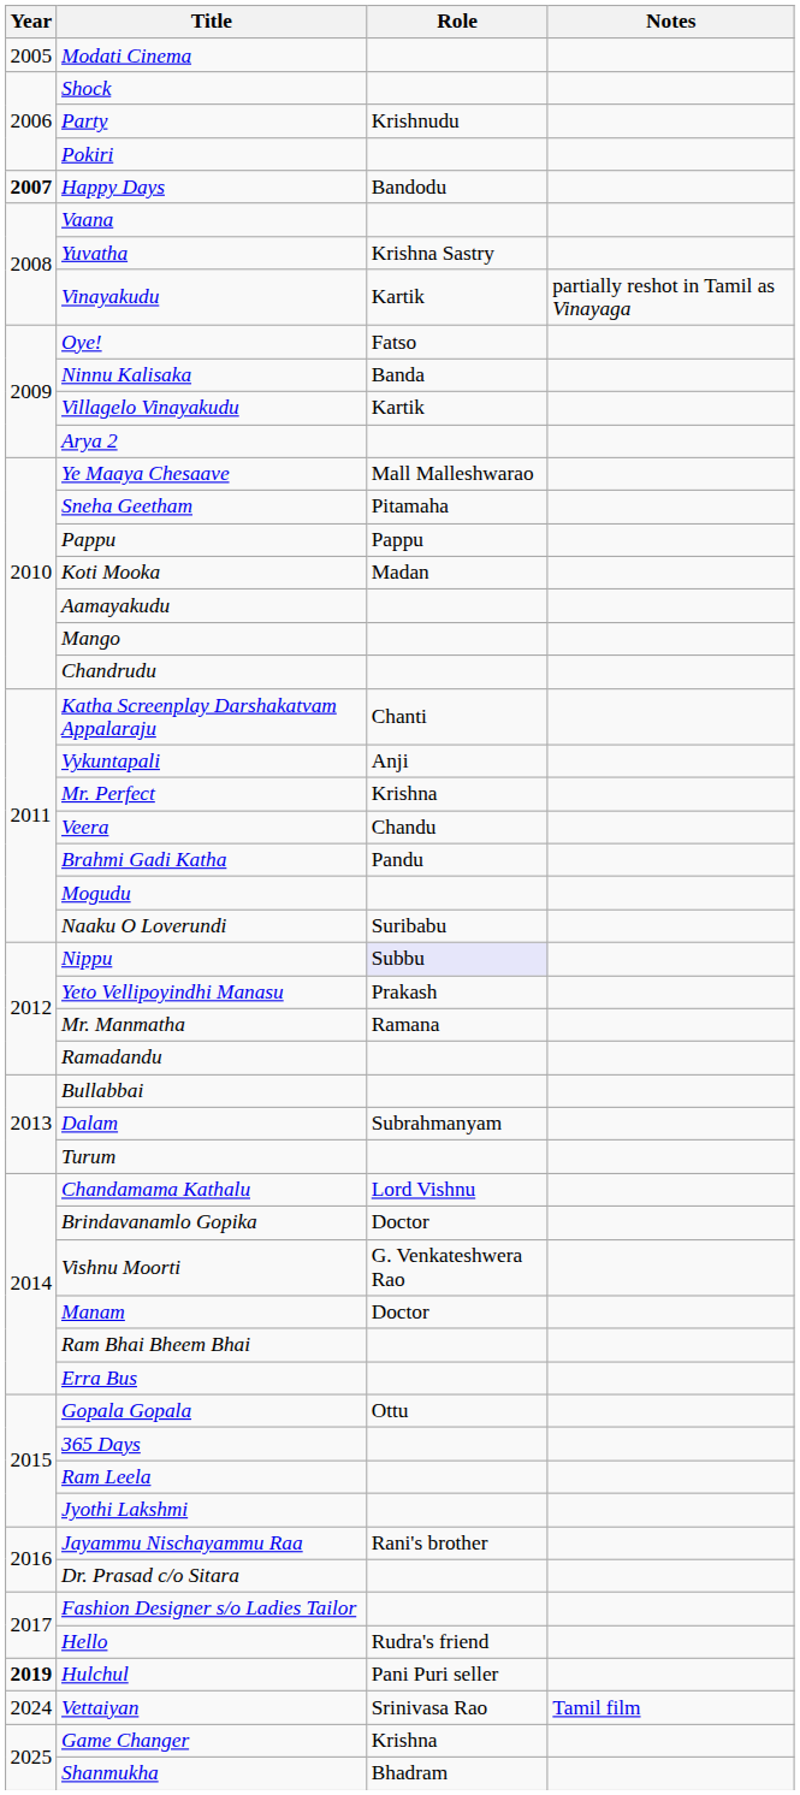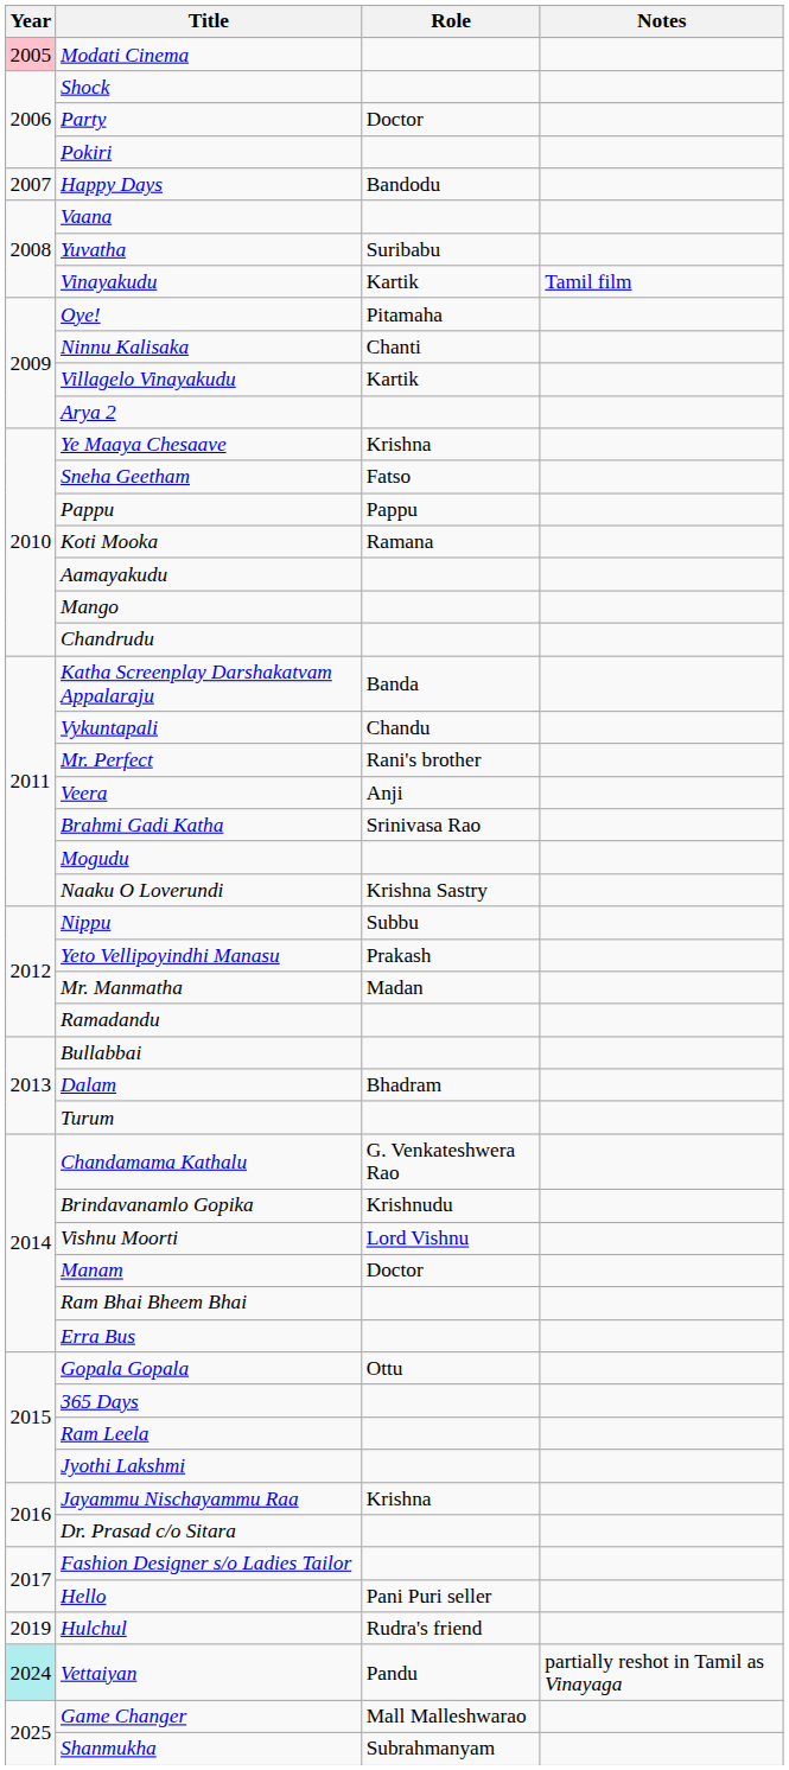 <table class="wikitable sortable">
 <tr>
 <th>Year</th>
 <th>Title</th>
 <th>Role</th>
 <th>Notes</th>
 </tr>
 <tr>
-<td>2005</td>
+<td style="background: pink;">2005</td>
 <td><em><a href='#'>Modati Cinema</a></em></td>
 <td></td>
 <td></td>
 </tr>
 <tr>
 <td rowspan="3">2006</td>
 <td><em><a href='#'>Shock</a></em></td>
 <td></td>
 <td></td>
 </tr>
 <tr>
 <td><em><a href='#'>Party</a></em></td>
-<td>Krishnudu</td>
+<td>Doctor</td>
 <td></td>
 </tr>
 <tr>
 <td><em><a href='#'>Pokiri</a></em></td>
 <td></td>
 <td></td>
 </tr>
 <tr>
-<td><strong>2007</strong></td>
+<td>2007</td>
 <td><em><a href='#'>Happy Days</a></em></td>
 <td>Bandodu</td>
 <td></td>
 </tr>
 <tr>
 <td rowspan="3">2008</td>
 <td><em><a href='#'>Vaana</a></em></td>
 <td></td>
 <td></td>
 </tr>
 <tr>
 <td><em><a href='#'>Yuvatha</a></em></td>
-<td>Krishna Sastry</td>
+<td>Suribabu</td>
 <td></td>
 </tr>
 <tr>
 <td><em><a href='#'>Vinayakudu</a></em></td>
 <td>Kartik</td>
-<td>partially reshot in Tamil as <em>Vinayaga</em></td>
+<td><a href='#'>Tamil film</a></td>
 </tr>
 <tr>
 <td rowspan="4">2009</td>
 <td><em><a href='#'>Oye!</a></em></td>
-<td>Fatso</td>
+<td>Pitamaha</td>
 <td></td>
 </tr>
 <tr>
 <td><em><a href='#'>Ninnu Kalisaka</a></em></td>
-<td>Banda</td>
+<td>Chanti</td>
 <td></td>
 </tr>
 <tr>
 <td><em><a href='#'>Villagelo Vinayakudu</a></em></td>
 <td>Kartik</td>
 <td></td>
 </tr>
 <tr>
 <td><em><a href='#'>Arya 2</a></em></td>
 <td></td>
 <td></td>
 </tr>
 <tr>
 <td rowspan="7">2010</td>
 <td><em><a href='#'>Ye Maaya Chesaave</a></em></td>
-<td>Mall Malleshwarao</td>
+<td>Krishna</td>
 <td></td>
 </tr>
 <tr>
 <td><em><a href='#'>Sneha Geetham</a></em></td>
-<td>Pitamaha</td>
+<td>Fatso</td>
 <td></td>
 </tr>
 <tr>
 <td><em>Pappu</em></td>
 <td>Pappu</td>
 <td></td>
 </tr>
 <tr>
 <td><em>Koti Mooka</em></td>
-<td>Madan</td>
+<td>Ramana</td>
 <td></td>
 </tr>
 <tr>
 <td><em>Aamayakudu</em></td>
 <td></td>
 <td></td>
 </tr>
 <tr>
 <td><em>Mango</em></td>
 <td></td>
 <td></td>
 </tr>
 <tr>
 <td><em>Chandrudu</em></td>
 <td></td>
 <td></td>
 </tr>
 <tr>
 <td rowspan="7">2011</td>
 <td><em><a href='#'>Katha Screenplay Darshakatvam Appalaraju</a></em></td>
-<td>Chanti</td>
+<td>Banda</td>
 <td></td>
 </tr>
 <tr>
 <td><em><a href='#'>Vykuntapali</a></em></td>
+<td>Chandu</td>
+<td></td>
+</tr>
+<tr>
+<td><em><a href='#'>Mr. Perfect</a></em></td>
+<td>Rani's brother</td>
+<td></td>
+</tr>
+<tr>
+<td><em><a href='#'>Veera</a></em></td>
 <td>Anji</td>
 <td></td>
 </tr>
 <tr>
-<td><em><a href='#'>Mr. Perfect</a></em></td>
-<td>Krishna</td>
-<td></td>
-</tr>
-<tr>
-<td><em><a href='#'>Veera</a></em></td>
-<td>Chandu</td>
-<td></td>
-</tr>
-<tr>
 <td><em><a href='#'>Brahmi Gadi Katha</a></em></td>
-<td>Pandu</td>
+<td>Srinivasa Rao</td>
 <td></td>
 </tr>
 <tr>
 <td><em><a href='#'>Mogudu</a></em></td>
 <td></td>
 <td></td>
 </tr>
 <tr>
 <td><em>Naaku O Loverundi</em></td>
-<td>Suribabu</td>
+<td>Krishna Sastry</td>
 <td></td>
 </tr>
 <tr>
 <td rowspan="4">2012</td>
 <td><em><a href='#'>Nippu</a></em></td>
-<td style="background: lavender;">Subbu</td>
+<td>Subbu</td>
 <td></td>
 </tr>
 <tr>
 <td><em><a href='#'>Yeto Vellipoyindhi Manasu</a></em></td>
 <td>Prakash</td>
 <td></td>
 </tr>
 <tr>
 <td><em>Mr. Manmatha</em></td>
-<td>Ramana</td>
+<td>Madan</td>
 <td></td>
 </tr>
 <tr>
 <td><em>Ramadandu</em></td>
 <td></td>
 <td></td>
 </tr>
 <tr>
 <td rowspan="3">2013</td>
 <td><em>Bullabbai</em></td>
 <td></td>
 <td></td>
 </tr>
 <tr>
 <td><em><a href='#'>Dalam</a></em></td>
-<td>Subrahmanyam</td>
+<td>Bhadram</td>
 <td></td>
 </tr>
 <tr>
 <td><em>Turum</em></td>
 <td></td>
 <td></td>
 </tr>
 <tr>
 <td rowspan="6">2014</td>
 <td><em><a href='#'>Chandamama Kathalu</a></em></td>
-<td><a href='#'>Lord Vishnu</a></td>
+<td>G. Venkateshwera Rao</td>
 <td></td>
 </tr>
 <tr>
 <td><em>Brindavanamlo Gopika</em></td>
-<td>Doctor</td>
+<td>Krishnudu</td>
 <td></td>
 </tr>
 <tr>
 <td><em>Vishnu Moorti</em></td>
-<td>G. Venkateshwera Rao</td>
+<td><a href='#'>Lord Vishnu</a></td>
 <td></td>
 </tr>
 <tr>
 <td><em><a href='#'>Manam</a></em></td>
 <td>Doctor</td>
 <td></td>
 </tr>
 <tr>
 <td><em>Ram Bhai Bheem Bhai</em></td>
 <td></td>
 <td></td>
 </tr>
 <tr>
 <td><em><a href='#'>Erra Bus</a></em></td>
 <td></td>
 <td></td>
 </tr>
 <tr>
 <td rowspan="4">2015</td>
 <td><em><a href='#'>Gopala Gopala</a></em></td>
 <td>Ottu</td>
 <td></td>
 </tr>
 <tr>
 <td><em><a href='#'>365 Days</a></em></td>
 <td></td>
 <td></td>
 </tr>
 <tr>
 <td><em><a href='#'>Ram Leela</a></em></td>
 <td></td>
 <td></td>
 </tr>
 <tr>
 <td><em><a href='#'>Jyothi Lakshmi</a></em></td>
 <td></td>
 <td></td>
 </tr>
 <tr>
 <td rowspan="2">2016</td>
 <td><em><a href='#'>Jayammu Nischayammu Raa</a></em></td>
-<td>Rani's brother</td>
+<td>Krishna</td>
 <td></td>
 </tr>
 <tr>
 <td><em>Dr. Prasad c/o Sitara</em></td>
 <td></td>
 <td></td>
 </tr>
 <tr>
 <td rowspan="2">2017</td>
 <td><em><a href='#'>Fashion Designer s/o Ladies Tailor</a></em></td>
 <td></td>
 <td></td>
 </tr>
 <tr>
 <td><em><a href='#'>Hello</a></em></td>
+<td>Pani Puri seller</td>
+<td></td>
+</tr>
+<tr>
+<td>2019</td>
+<td><em><a href='#'>Hulchul</a></em></td>
 <td>Rudra's friend</td>
 <td></td>
 </tr>
 <tr>
-<td><strong>2019</strong></td>
-<td><em><a href='#'>Hulchul</a></em></td>
-<td>Pani Puri seller</td>
-<td></td>
-</tr>
-<tr>
-<td>2024</td>
+<td style="background: paleturquoise;">2024</td>
 <td><em><a href='#'>Vettaiyan</a></em></td>
-<td>Srinivasa Rao</td>
-<td><a href='#'>Tamil film</a></td>
+<td>Pandu</td>
+<td>partially reshot in Tamil as <em>Vinayaga</em></td>
 </tr>
 <tr>
 <td rowspan="2">2025</td>
 <td><em><a href='#'>Game Changer</a></em></td>
-<td>Krishna</td>
+<td>Mall Malleshwarao</td>
 <td></td>
 </tr>
 <tr>
 <td><em><a href='#'>Shanmukha</a></em></td>
-<td>Bhadram</td>
+<td>Subrahmanyam</td>
 <td></td>
 </tr>
 </table>
